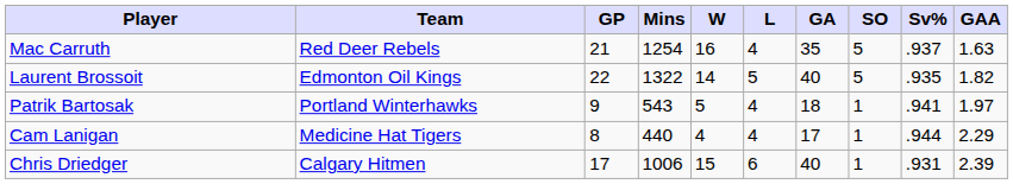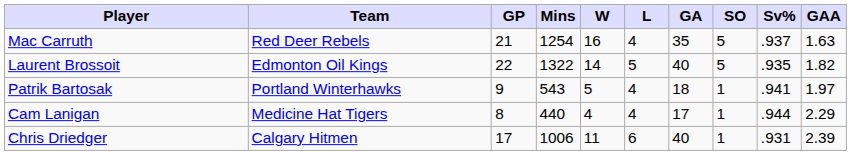 <table class="wikitable">
 <tr>
 <th style="background:#ddf; width:27.5%;">Player</th>
 <th style="background:#ddf; width:27.5%;">Team</th>
 <th style="background:#ddf; width:5%;">GP</th>
 <th style="background:#ddf; width:5%;">Mins</th>
 <th style="background:#ddf; width:5%;">W</th>
 <th style="background:#ddf; width:5%;">L</th>
 <th style="background:#ddf; width:5%;">GA</th>
 <th style="background:#ddf; width:5%;">SO</th>
 <th style="background:#ddf; width:5%;">Sv%</th>
 <th style="background:#ddf; width:5%;">GAA</th>
 </tr>
 <tr>
 <td><a href='#'>Mac Carruth</a></td>
 <td><a href='#'>Red Deer Rebels</a></td>
 <td>21</td>
 <td>1254</td>
 <td>16</td>
 <td>4</td>
 <td>35</td>
 <td>5</td>
 <td>.937</td>
 <td>1.63</td>
 </tr>
 <tr>
 <td><a href='#'>Laurent Brossoit</a></td>
 <td><a href='#'>Edmonton Oil Kings</a></td>
 <td>22</td>
 <td>1322</td>
 <td>14</td>
 <td>5</td>
 <td>40</td>
 <td>5</td>
 <td>.935</td>
 <td>1.82</td>
 </tr>
 <tr>
 <td><a href='#'>Patrik Bartosak</a></td>
 <td><a href='#'>Portland Winterhawks</a></td>
 <td>9</td>
 <td>543</td>
 <td>5</td>
 <td>4</td>
 <td>18</td>
 <td>1</td>
 <td>.941</td>
 <td>1.97</td>
 </tr>
 <tr>
 <td><a href='#'>Cam Lanigan</a></td>
 <td><a href='#'>Medicine Hat Tigers</a></td>
 <td>8</td>
 <td>440</td>
 <td>4</td>
 <td>4</td>
 <td>17</td>
 <td>1</td>
 <td>.944</td>
 <td>2.29</td>
 </tr>
 <tr>
 <td><a href='#'>Chris Driedger</a></td>
 <td><a href='#'>Calgary Hitmen</a></td>
 <td>17</td>
 <td>1006</td>
-<td>15</td>
+<td>11</td>
 <td>6</td>
 <td>40</td>
 <td>1</td>
 <td>.931</td>
 <td>2.39</td>
 </tr>
 </table>
